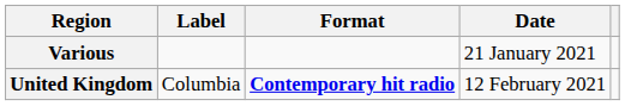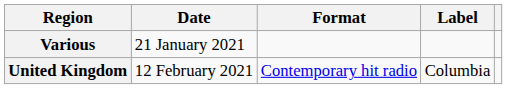 <table class="wikitable plainrowheaders">
 <tr>
 <th scope="col">Region</th>
+<th scope="col">Date</th>
+<th scope="col">Format</th>
 <th scope="col">Label</th>
-<th scope="col">Format</th>
-<th scope="col">Date</th>
 <th></th>
 </tr>
 <tr>
 <th scope="row">Various</th>
+<td>21 January 2021</td>
 <td></td>
 <td></td>
-<td>21 January 2021</td>
 <td></td>
 </tr>
 <tr>
 <th scope="row">United Kingdom</th>
+<td>12 February 2021</td>
+<td><a href='#'>Contemporary hit radio</a></td>
 <td>Columbia</td>
-<td><strong><a href='#'>Contemporary hit radio</a></strong></td>
-<td>12 February 2021</td>
 <td></td>
 </tr>
 </table>
